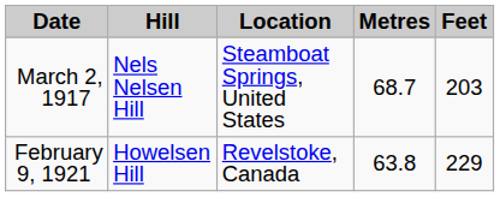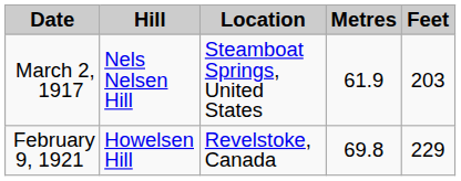 <table class="wikitable sortable" style="text-align:left; line-height:16px; width:40%;">
 <tr>
 <th style="background-color: #ccc;" width="100">Date</th>
 <th style="background-color: #ccc;" width="85">Hill</th>
 <th style="background-color: #ccc;" width="185">Location</th>
 <th style="background-color: #ccc;" width="50">Metres</th>
 <th style="background-color: #ccc;" width="50">Feet</th>
 </tr>
 <tr>
 <td align=right>March 2, 1917  </td>
 <td><a href='#'>Nels Nelsen Hill</a></td>
 <td><a href='#'>Steamboat Springs</a>, United States</td>
-<td align=center>68.7</td>
+<td align=center>61.9</td>
 <td align=center>203</td>
 </tr>
 <tr>
 <td align=right>February 9, 1921  </td>
 <td><a href='#'>Howelsen Hill</a></td>
 <td><a href='#'>Revelstoke</a>, Canada</td>
-<td align=center>63.8</td>
+<td align=center>69.8</td>
 <td align=center>229</td>
 </tr>
 </table>
